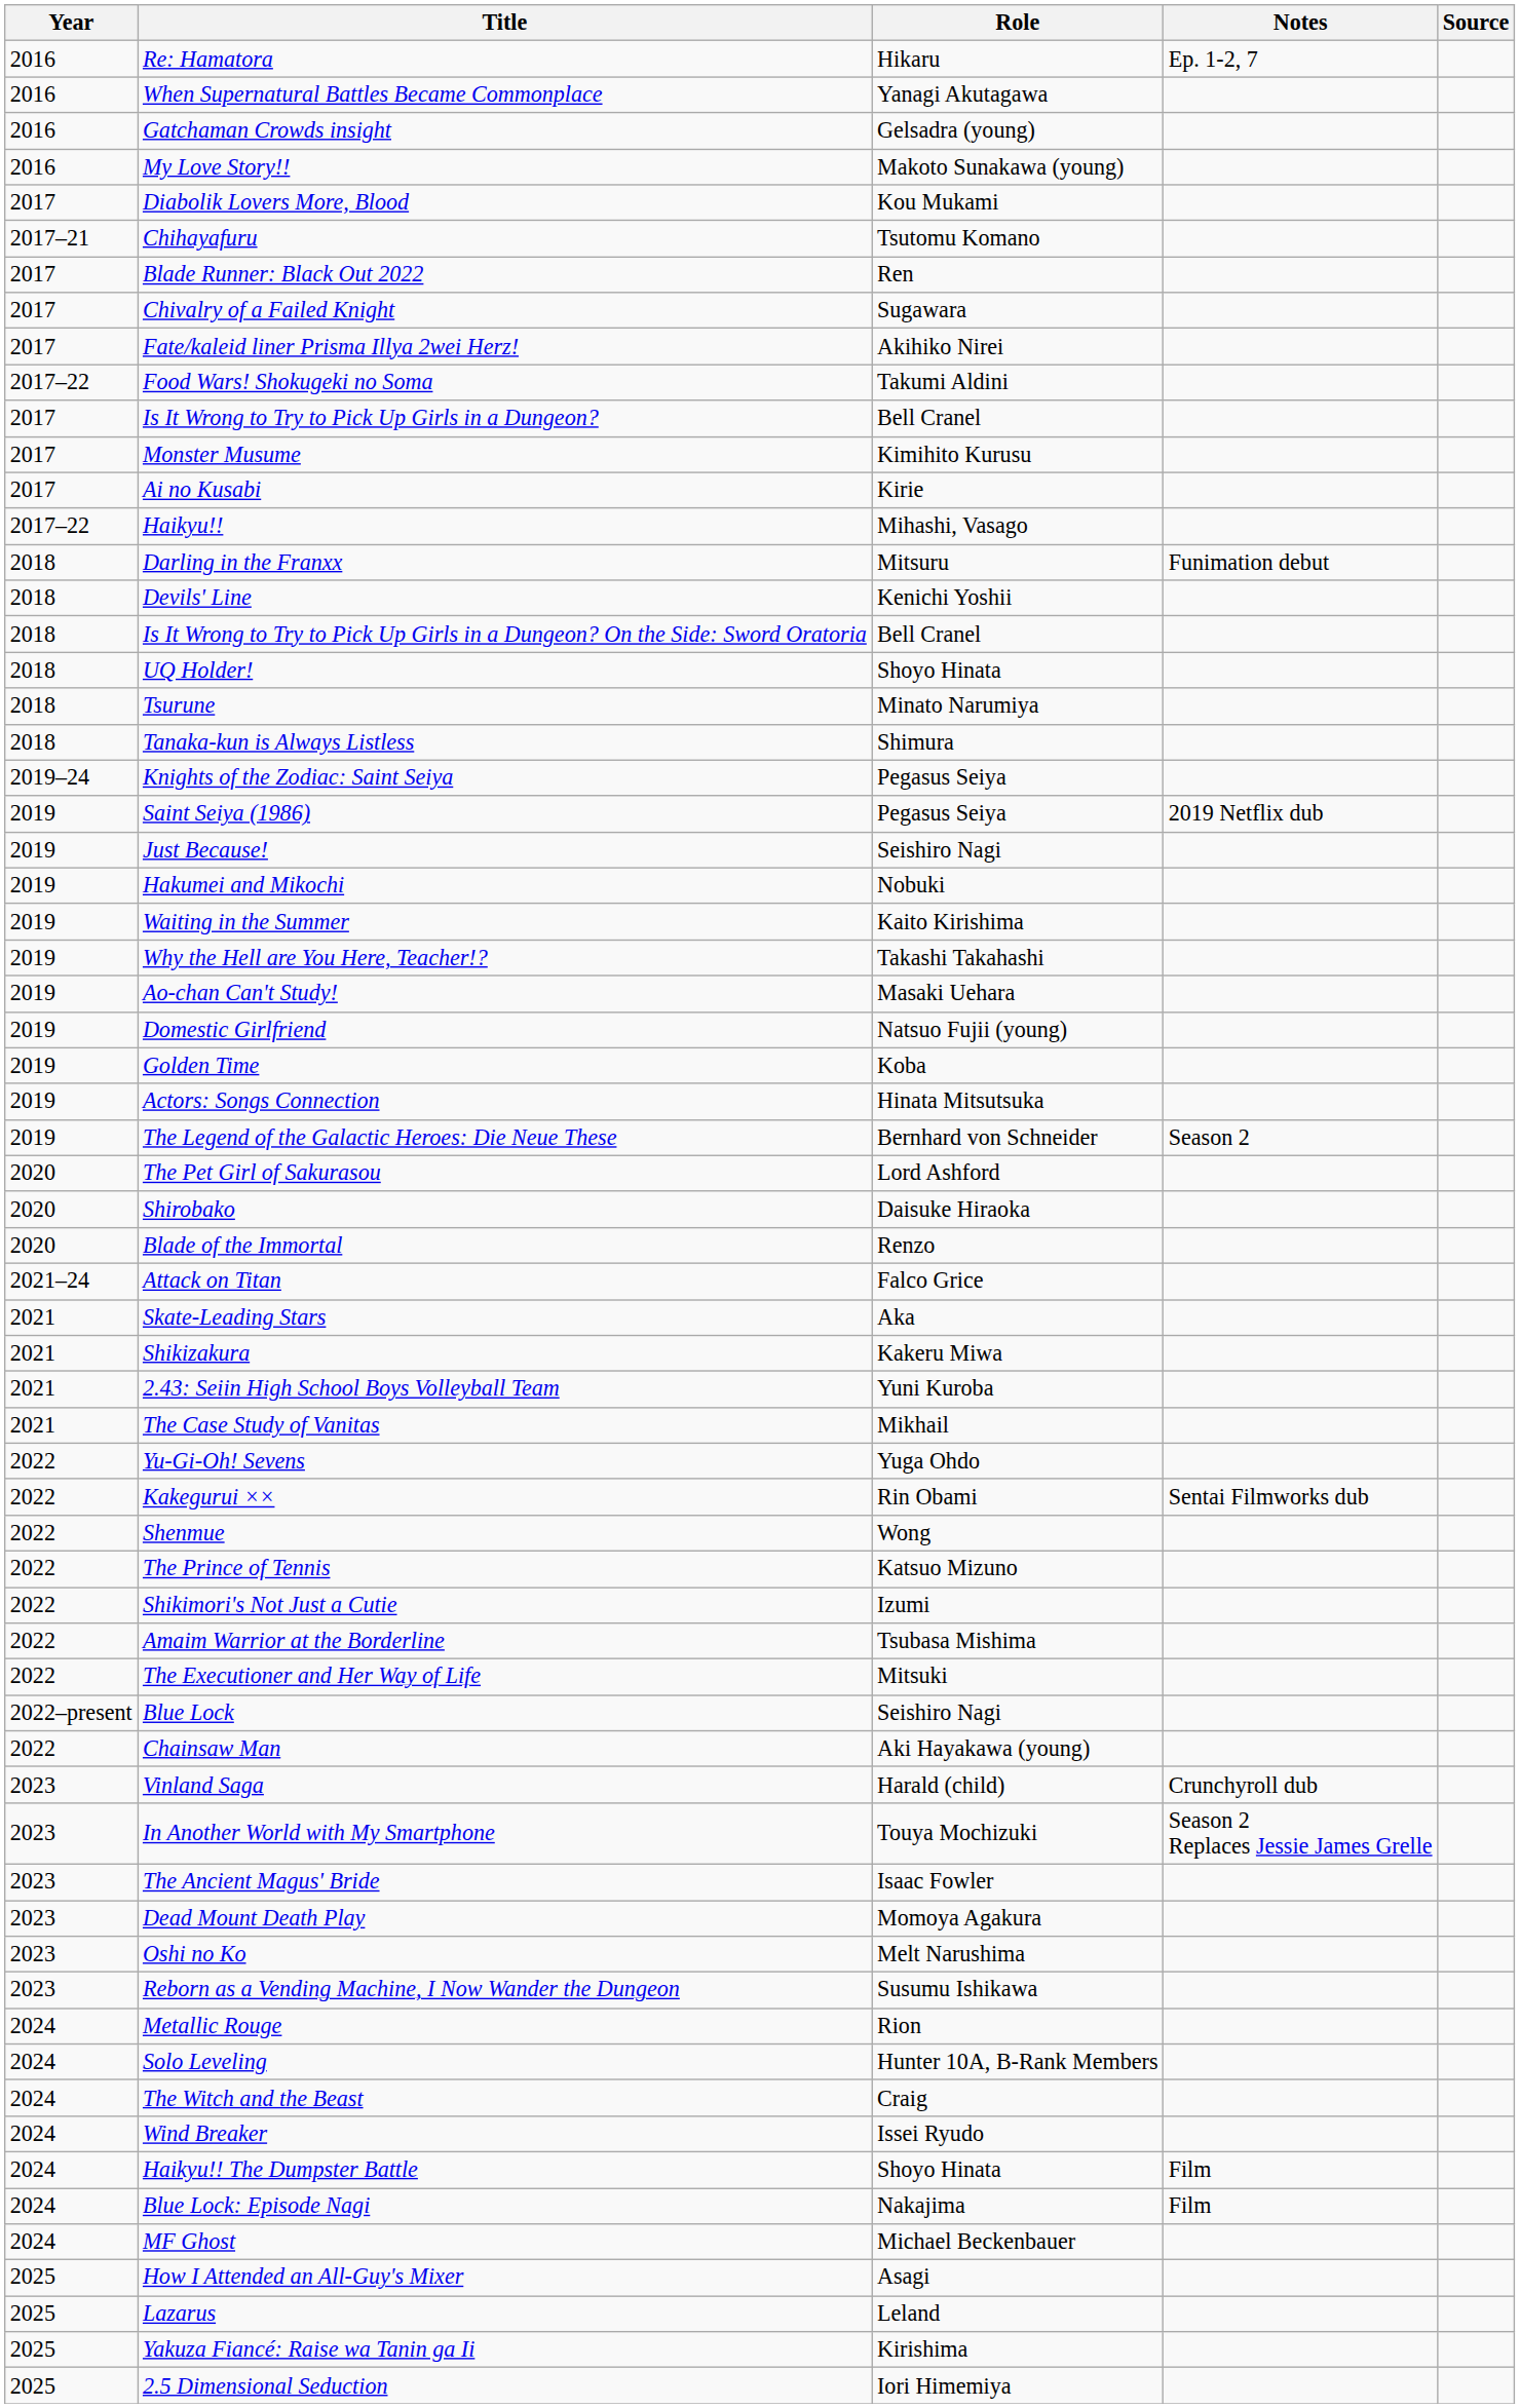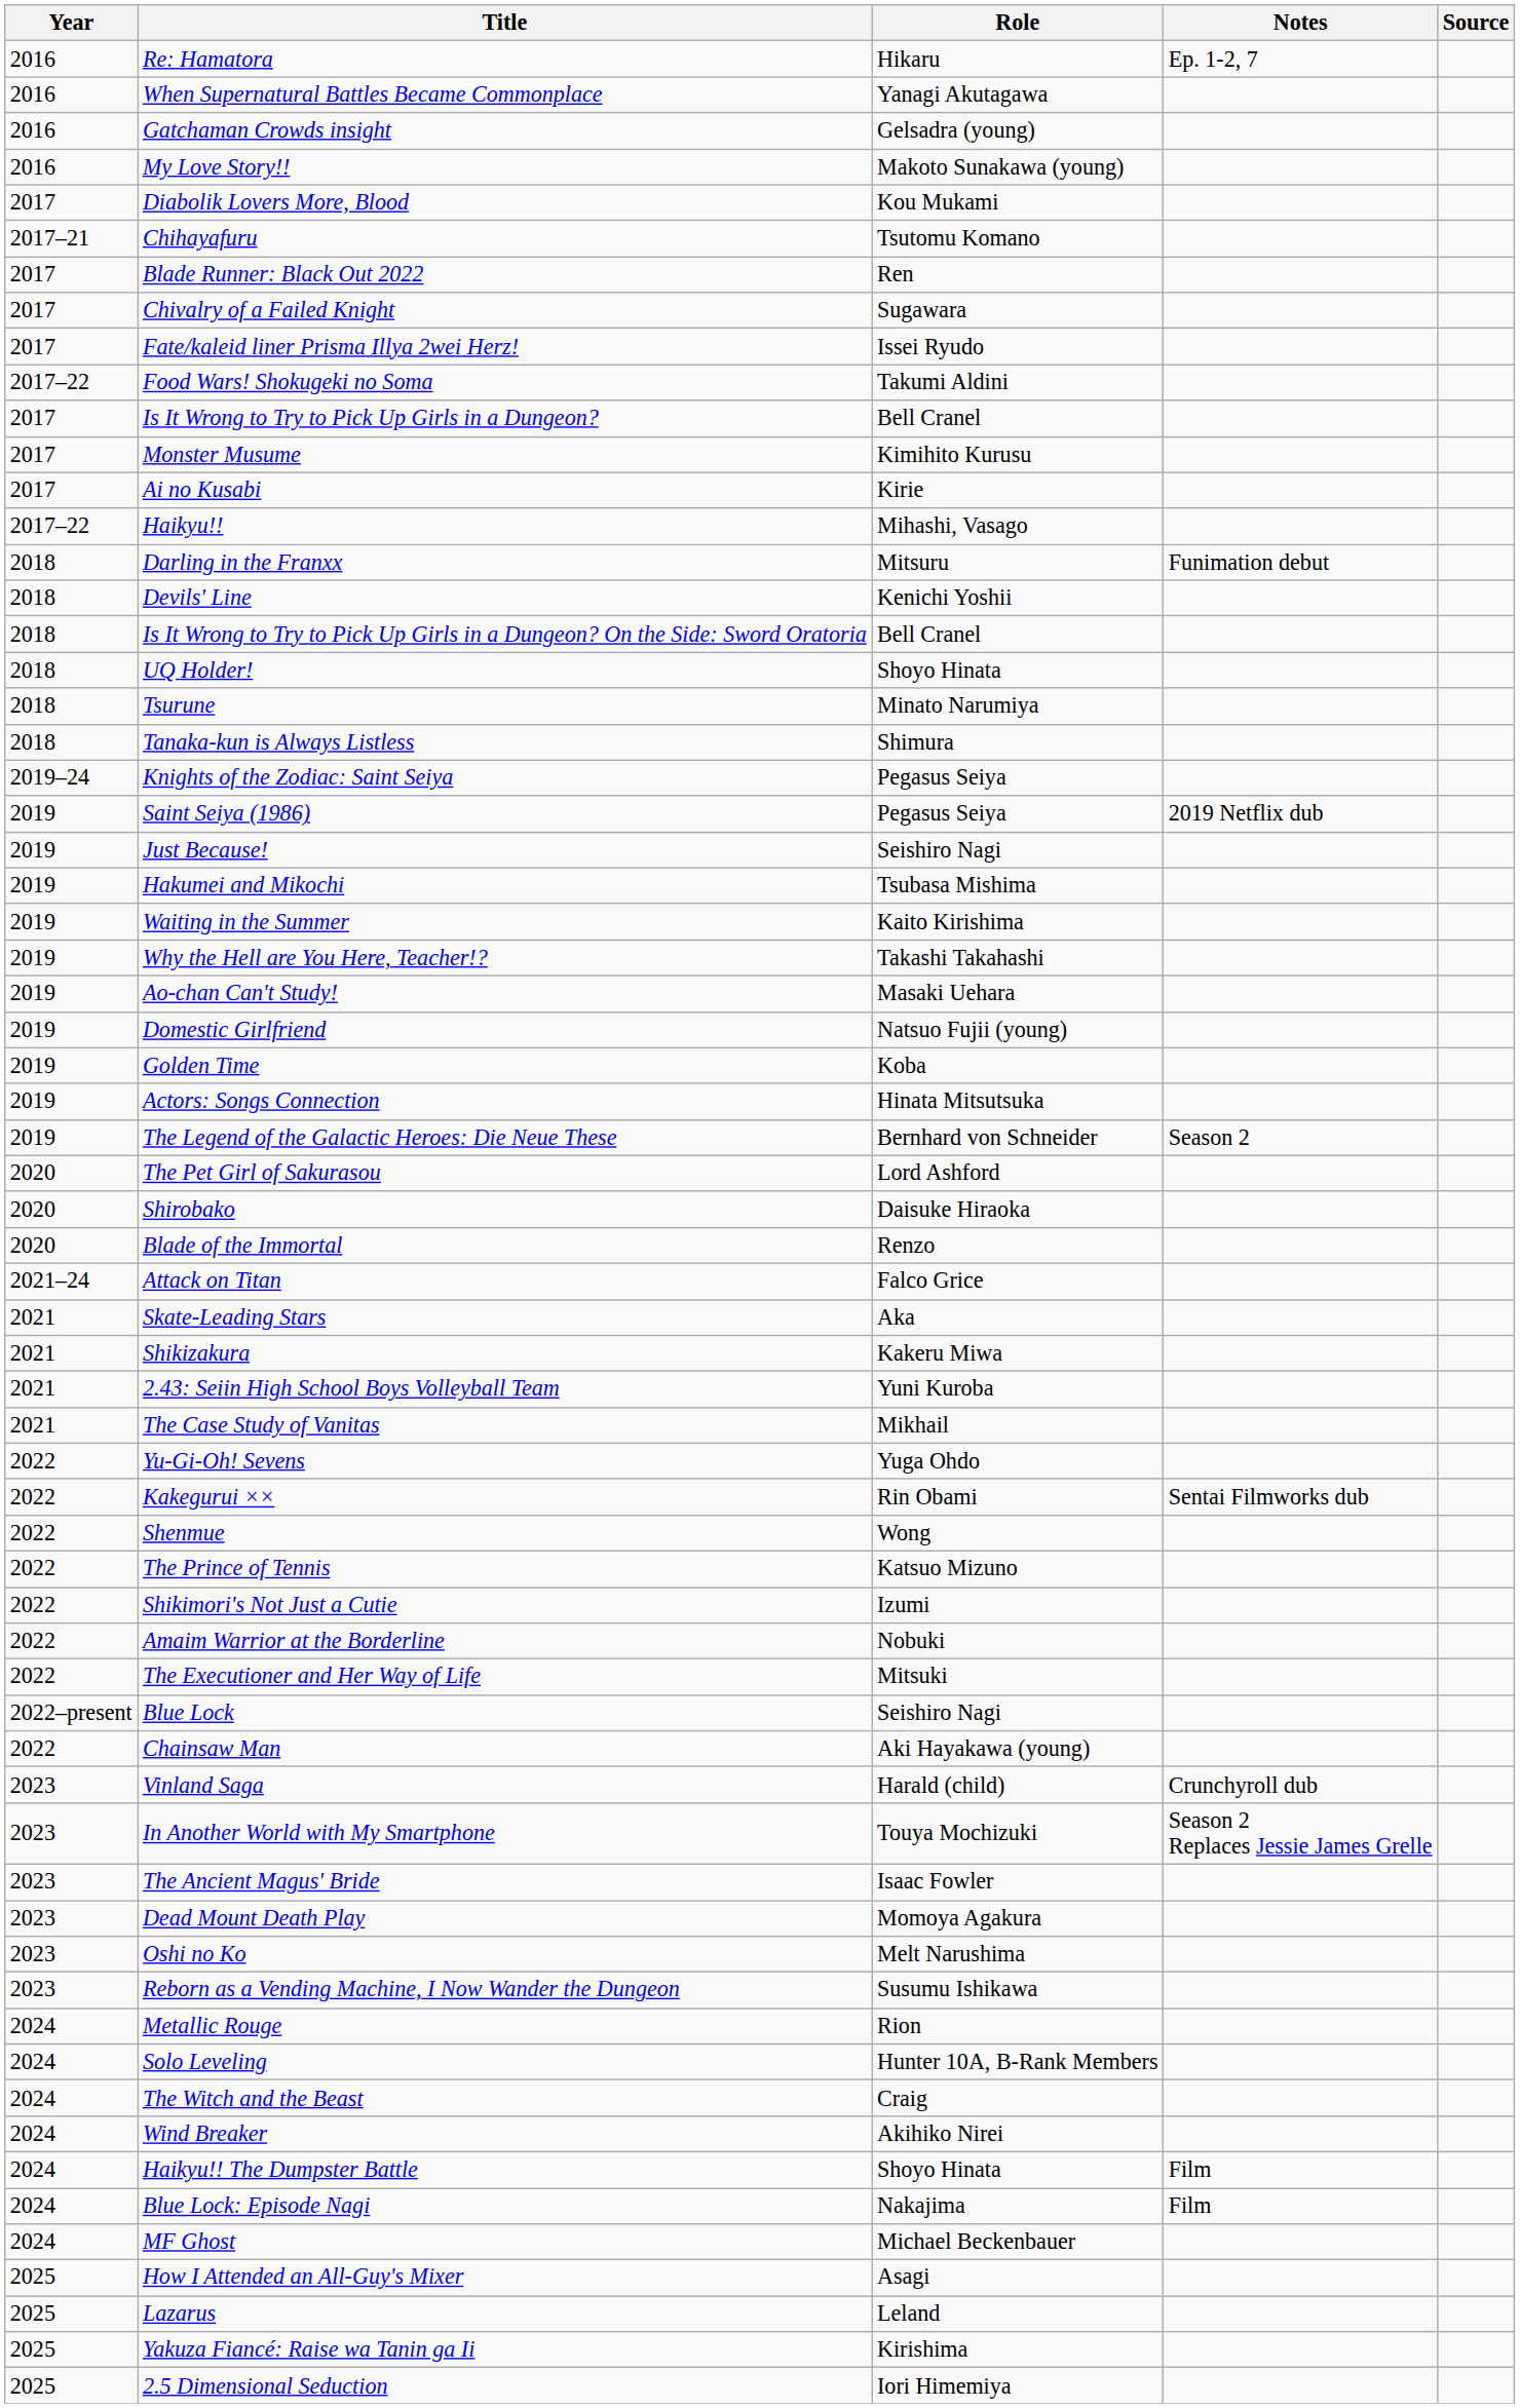 <table class="wikitable sortable">
 <tr>
 <th>Year</th>
 <th>Title</th>
 <th>Role</th>
 <th>Notes</th>
 <th>Source</th>
 </tr>
 <tr>
 <td>2016</td>
 <td><em><a href='#'>Re: Hamatora</a></em></td>
 <td>Hikaru</td>
 <td>Ep. 1-2, 7</td>
 <td></td>
 </tr>
 <tr>
 <td>2016</td>
 <td><em><a href='#'>When Supernatural Battles Became Commonplace</a></em></td>
 <td>Yanagi Akutagawa</td>
 <td></td>
 <td></td>
 </tr>
 <tr>
 <td>2016</td>
 <td><em><a href='#'>Gatchaman Crowds insight</a></em></td>
 <td>Gelsadra (young)</td>
 <td></td>
 <td></td>
 </tr>
 <tr>
 <td>2016</td>
 <td><em><a href='#'>My Love Story!!</a></em></td>
 <td>Makoto Sunakawa (young)</td>
 <td></td>
 <td></td>
 </tr>
 <tr>
 <td>2017</td>
 <td><em><a href='#'>Diabolik Lovers More, Blood</a></em></td>
 <td>Kou Mukami</td>
 <td></td>
 <td></td>
 </tr>
 <tr>
 <td>2017–21</td>
 <td><em><a href='#'>Chihayafuru</a></em></td>
 <td>Tsutomu Komano</td>
 <td></td>
 <td></td>
 </tr>
 <tr>
 <td>2017</td>
 <td><em><a href='#'>Blade Runner: Black Out 2022</a></em></td>
 <td>Ren</td>
 <td></td>
 <td></td>
 </tr>
 <tr>
 <td>2017</td>
 <td><em><a href='#'>Chivalry of a Failed Knight</a></em></td>
 <td>Sugawara</td>
 <td></td>
 <td></td>
 </tr>
 <tr>
 <td>2017</td>
 <td><em><a href='#'>Fate/kaleid liner Prisma Illya 2wei Herz!</a></em></td>
-<td>Akihiko Nirei</td>
+<td>Issei Ryudo</td>
 <td></td>
 <td></td>
 </tr>
 <tr>
 <td>2017–22</td>
 <td><em><a href='#'>Food Wars! Shokugeki no Soma</a></em></td>
 <td>Takumi Aldini</td>
 <td></td>
 <td></td>
 </tr>
 <tr>
 <td>2017</td>
 <td><em><a href='#'>Is It Wrong to Try to Pick Up Girls in a Dungeon?</a></em></td>
 <td>Bell Cranel</td>
 <td></td>
 <td></td>
 </tr>
 <tr>
 <td>2017</td>
 <td><em><a href='#'>Monster Musume</a></em></td>
 <td>Kimihito Kurusu</td>
 <td></td>
 <td></td>
 </tr>
 <tr>
 <td>2017</td>
 <td><em><a href='#'>Ai no Kusabi</a></em></td>
 <td>Kirie</td>
 <td></td>
 <td></td>
 </tr>
 <tr>
 <td>2017–22</td>
 <td><em><a href='#'>Haikyu!!</a></em></td>
 <td>Mihashi, Vasago</td>
 <td></td>
 <td></td>
 </tr>
 <tr>
 <td>2018</td>
 <td><em><a href='#'>Darling in the Franxx</a></em></td>
 <td>Mitsuru</td>
 <td>Funimation debut</td>
 <td></td>
 </tr>
 <tr>
 <td>2018</td>
 <td><em><a href='#'>Devils' Line</a></em></td>
 <td>Kenichi Yoshii</td>
 <td></td>
 <td></td>
 </tr>
 <tr>
 <td>2018</td>
 <td><em><a href='#'>Is It Wrong to Try to Pick Up Girls in a Dungeon? On the Side: Sword Oratoria</a></em></td>
 <td>Bell Cranel</td>
 <td></td>
 <td></td>
 </tr>
 <tr>
 <td>2018</td>
 <td><em><a href='#'>UQ Holder!</a></em></td>
 <td>Shoyo Hinata</td>
 <td></td>
 <td></td>
 </tr>
 <tr>
 <td>2018</td>
 <td><em><a href='#'>Tsurune</a></em></td>
 <td>Minato Narumiya</td>
 <td></td>
 <td></td>
 </tr>
 <tr>
 <td>2018</td>
 <td><em><a href='#'>Tanaka-kun is Always Listless</a></em></td>
 <td>Shimura</td>
 <td></td>
 <td></td>
 </tr>
 <tr>
 <td>2019–24</td>
 <td><em><a href='#'>Knights of the Zodiac: Saint Seiya</a></em></td>
 <td>Pegasus Seiya</td>
 <td></td>
 <td></td>
 </tr>
 <tr>
 <td>2019</td>
 <td><em><a href='#'>Saint Seiya (1986)</a></em></td>
 <td>Pegasus Seiya</td>
 <td>2019 Netflix dub</td>
 <td></td>
 </tr>
 <tr>
 <td>2019</td>
 <td><em><a href='#'>Just Because!</a></em></td>
 <td>Seishiro Nagi</td>
 <td></td>
 <td></td>
 </tr>
 <tr>
 <td>2019</td>
 <td><em><a href='#'>Hakumei and Mikochi</a></em></td>
-<td>Nobuki</td>
+<td>Tsubasa Mishima</td>
 <td></td>
 <td></td>
 </tr>
 <tr>
 <td>2019</td>
 <td><em><a href='#'>Waiting in the Summer</a></em></td>
 <td>Kaito Kirishima</td>
 <td></td>
 <td></td>
 </tr>
 <tr>
 <td>2019</td>
 <td><em><a href='#'>Why the Hell are You Here, Teacher!?</a></em></td>
 <td>Takashi Takahashi</td>
 <td></td>
 <td></td>
 </tr>
 <tr>
 <td>2019</td>
 <td><em><a href='#'>Ao-chan Can't Study!</a></em></td>
 <td>Masaki Uehara</td>
 <td></td>
 <td></td>
 </tr>
 <tr>
 <td>2019</td>
 <td><em><a href='#'>Domestic Girlfriend</a></em></td>
 <td>Natsuo Fujii (young)</td>
 <td></td>
 <td></td>
 </tr>
 <tr>
 <td>2019</td>
 <td><em><a href='#'>Golden Time</a></em></td>
 <td>Koba</td>
 <td></td>
 <td></td>
 </tr>
 <tr>
 <td>2019</td>
 <td><em><a href='#'>Actors: Songs Connection</a></em></td>
 <td>Hinata Mitsutsuka</td>
 <td></td>
 <td></td>
 </tr>
 <tr>
 <td>2019</td>
 <td><em><a href='#'>The Legend of the Galactic Heroes: Die Neue These</a></em></td>
 <td>Bernhard von Schneider</td>
 <td>Season 2</td>
 <td></td>
 </tr>
 <tr>
 <td>2020</td>
 <td><em><a href='#'>The Pet Girl of Sakurasou</a></em></td>
 <td>Lord Ashford</td>
 <td></td>
 <td></td>
 </tr>
 <tr>
 <td>2020</td>
 <td><em><a href='#'>Shirobako</a></em></td>
 <td>Daisuke Hiraoka</td>
 <td></td>
 <td></td>
 </tr>
 <tr>
 <td>2020</td>
 <td><em><a href='#'>Blade of the Immortal</a></em></td>
 <td>Renzo</td>
 <td></td>
 <td></td>
 </tr>
 <tr>
 <td>2021–24</td>
 <td><em><a href='#'>Attack on Titan</a></em></td>
 <td>Falco Grice</td>
 <td></td>
 <td></td>
 </tr>
 <tr>
 <td>2021</td>
 <td><em><a href='#'>Skate-Leading Stars</a></em></td>
 <td>Aka</td>
 <td></td>
 <td></td>
 </tr>
 <tr>
 <td>2021</td>
 <td><em><a href='#'>Shikizakura</a></em></td>
 <td>Kakeru Miwa</td>
 <td></td>
 <td></td>
 </tr>
 <tr>
 <td>2021</td>
 <td><em><a href='#'>2.43: Seiin High School Boys Volleyball Team</a></em></td>
 <td>Yuni Kuroba</td>
 <td></td>
 <td></td>
 </tr>
 <tr>
 <td>2021</td>
 <td><em><a href='#'>The Case Study of Vanitas</a></em></td>
 <td>Mikhail</td>
 <td></td>
 <td></td>
 </tr>
 <tr>
 <td>2022</td>
 <td><em><a href='#'>Yu-Gi-Oh! Sevens</a></em></td>
 <td>Yuga Ohdo</td>
 <td></td>
 <td></td>
 </tr>
 <tr>
 <td>2022</td>
 <td><em><a href='#'>Kakegurui ××</a></em></td>
 <td>Rin Obami</td>
 <td>Sentai Filmworks dub</td>
 <td></td>
 </tr>
 <tr>
 <td>2022</td>
 <td><em><a href='#'>Shenmue</a></em></td>
 <td>Wong</td>
 <td></td>
 <td></td>
 </tr>
 <tr>
 <td>2022</td>
 <td><em><a href='#'>The Prince of Tennis</a></em></td>
 <td>Katsuo Mizuno</td>
 <td></td>
 <td></td>
 </tr>
 <tr>
 <td>2022</td>
 <td><em><a href='#'>Shikimori's Not Just a Cutie</a></em></td>
 <td>Izumi</td>
 <td></td>
 <td></td>
 </tr>
 <tr>
 <td>2022</td>
 <td><em><a href='#'>Amaim Warrior at the Borderline</a></em></td>
-<td>Tsubasa Mishima</td>
+<td>Nobuki</td>
 <td></td>
 <td></td>
 </tr>
 <tr>
 <td>2022</td>
 <td><em><a href='#'>The Executioner and Her Way of Life</a></em></td>
 <td>Mitsuki</td>
 <td></td>
 <td></td>
 </tr>
 <tr>
 <td>2022–present</td>
 <td><em><a href='#'>Blue Lock</a></em></td>
 <td>Seishiro Nagi</td>
 <td></td>
 <td></td>
 </tr>
 <tr>
 <td>2022</td>
 <td><em><a href='#'>Chainsaw Man</a></em></td>
 <td>Aki Hayakawa (young)</td>
 <td></td>
 <td></td>
 </tr>
 <tr>
 <td>2023</td>
 <td><em><a href='#'>Vinland Saga</a></em></td>
 <td>Harald (child)</td>
 <td>Crunchyroll dub</td>
 <td></td>
 </tr>
 <tr>
 <td>2023</td>
 <td><em><a href='#'>In Another World with My Smartphone</a></em></td>
 <td>Touya Mochizuki</td>
 <td>Season 2<br>Replaces <a href='#'>Jessie James Grelle</a></td>
 <td></td>
 </tr>
 <tr>
 <td>2023</td>
 <td><em><a href='#'>The Ancient Magus' Bride</a></em></td>
 <td>Isaac Fowler</td>
 <td></td>
 <td></td>
 </tr>
 <tr>
 <td>2023</td>
 <td><em><a href='#'>Dead Mount Death Play</a></em></td>
 <td>Momoya Agakura</td>
 <td></td>
 <td></td>
 </tr>
 <tr>
 <td>2023</td>
 <td><em><a href='#'>Oshi no Ko</a></em></td>
 <td>Melt Narushima</td>
 <td></td>
 <td></td>
 </tr>
 <tr>
 <td>2023</td>
 <td><em><a href='#'>Reborn as a Vending Machine, I Now Wander the Dungeon</a></em></td>
 <td>Susumu Ishikawa</td>
 <td></td>
 <td></td>
 </tr>
 <tr>
 <td>2024</td>
 <td><em><a href='#'>Metallic Rouge</a></em></td>
 <td>Rion</td>
 <td></td>
 <td></td>
 </tr>
 <tr>
 <td>2024</td>
 <td><em><a href='#'>Solo Leveling</a></em></td>
 <td>Hunter 10A, B-Rank Members</td>
 <td></td>
 <td></td>
 </tr>
 <tr>
 <td>2024</td>
 <td><em><a href='#'>The Witch and the Beast</a></em></td>
 <td>Craig</td>
 <td></td>
 <td></td>
 </tr>
 <tr>
 <td>2024</td>
 <td><em><a href='#'>Wind Breaker</a></em></td>
-<td>Issei Ryudo</td>
+<td>Akihiko Nirei</td>
 <td></td>
 <td></td>
 </tr>
 <tr>
 <td>2024</td>
 <td><em><a href='#'>Haikyu!! The Dumpster Battle</a></em></td>
 <td>Shoyo Hinata</td>
 <td>Film</td>
 <td></td>
 </tr>
 <tr>
 <td>2024</td>
 <td><em><a href='#'>Blue Lock: Episode Nagi</a></em></td>
 <td>Nakajima</td>
 <td>Film</td>
 <td></td>
 </tr>
 <tr>
 <td>2024</td>
 <td><em><a href='#'>MF Ghost</a></em></td>
 <td>Michael Beckenbauer</td>
 <td></td>
 <td></td>
 </tr>
 <tr>
 <td>2025</td>
 <td><em><a href='#'>How I Attended an All-Guy's Mixer</a></em></td>
 <td>Asagi</td>
 <td></td>
 <td></td>
 </tr>
 <tr>
 <td>2025</td>
 <td><em><a href='#'>Lazarus</a></em></td>
 <td>Leland</td>
 <td></td>
 <td></td>
 </tr>
 <tr>
 <td>2025</td>
 <td><em><a href='#'>Yakuza Fiancé: Raise wa Tanin ga Ii</a></em></td>
 <td>Kirishima</td>
 <td></td>
 <td></td>
 </tr>
 <tr>
 <td>2025</td>
 <td><em><a href='#'>2.5 Dimensional Seduction</a></em></td>
 <td>Iori Himemiya</td>
 <td></td>
 <td></td>
 </tr>
 </table>
